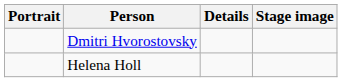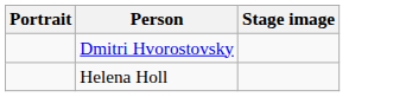 <table class="wikitable">
 <tr>
 <th>Portrait</th>
 <th>Person</th>
-<th>Details</th>
 <th>Stage image</th>
 </tr>
 <tr>
 <td align=center></td>
 <td><a href='#'>Dmitri Hvorostovsky</a></td>
-<td></td>
 <td align=center></td>
 </tr>
 <tr>
 <td align=center></td>
 <td>Helena Holl</td>
-<td></td>
 <td align=center></td>
 </tr>
 </table>
